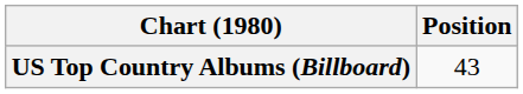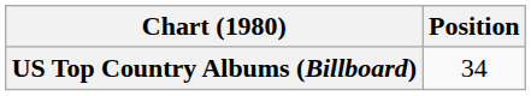 <table class="wikitable plainrowheaders" style="text-align:center">
 <tr>
 <th scope="col">Chart (1980)</th>
 <th scope="col">Position</th>
 </tr>
 <tr>
 <th scope="row">US Top Country Albums (<em>Billboard</em>)</th>
-<td>43</td>
+<td>34</td>
 </tr>
 </table>
